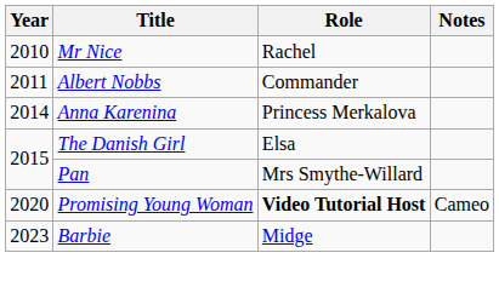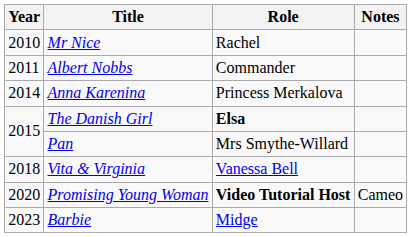 <table class="wikitable">
 <tr>
 <th>Year</th>
 <th>Title</th>
 <th>Role</th>
 <th>Notes</th>
 </tr>
 <tr>
 <td>2010</td>
 <td><em><a href='#'>Mr Nice</a></em></td>
 <td>Rachel</td>
 <td></td>
 </tr>
 <tr>
 <td>2011</td>
 <td><em><a href='#'>Albert Nobbs</a></em></td>
 <td>Commander</td>
 <td></td>
 </tr>
 <tr>
 <td>2014</td>
 <td><em><a href='#'>Anna Karenina</a></em></td>
 <td>Princess Merkalova</td>
 <td></td>
 </tr>
 <tr>
 <td rowspan=2>2015</td>
 <td><em><a href='#'>The Danish Girl</a></em></td>
-<td>Elsa</td>
+<td><strong>Elsa</strong></td>
 <td></td>
 </tr>
 <tr>
 <td><em><a href='#'>Pan</a></em></td>
 <td>Mrs Smythe-Willard</td>
+<td></td>
+</tr>
+<tr>
+<td>2018</td>
+<td><em><a href='#'>Vita & Virginia</a></em></td>
+<td><a href='#'>Vanessa Bell</a></td>
 <td></td>
 </tr>
 <tr>
 <td>2020</td>
 <td><em><a href='#'>Promising Young Woman</a></em></td>
 <td><strong>Video Tutorial Host</strong></td>
 <td>Cameo</td>
 </tr>
 <tr>
 <td>2023</td>
 <td><em><a href='#'>Barbie</a></em></td>
 <td><a href='#'>Midge</a></td>
 <td></td>
 </tr>
 </table>
